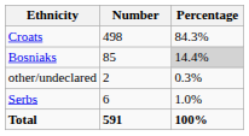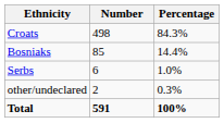 <table class="wikitable">
 <tr>
 <th width="100px">Ethnicity</th>
 <th width="80px">Number</th>
 <th width="80px">Percentage</th>
 </tr>
 <tr>
 <td><a href='#'>Croats</a></td>
 <td>498</td>
 <td>84.3%</td>
 </tr>
 <tr>
 <td><a href='#'>Bosniaks</a></td>
 <td>85</td>
-<td style="background: lightgrey;">14.4%</td>
+<td>14.4%</td>
+</tr>
+<tr>
+<td><a href='#'>Serbs</a></td>
+<td>6</td>
+<td>1.0%</td>
 </tr>
 <tr>
 <td>other/undeclared</td>
 <td>2</td>
 <td>0.3%</td>
 </tr>
 <tr>
-<td><a href='#'>Serbs</a></td>
-<td>6</td>
-<td>1.0%</td>
-</tr>
-<tr>
 <td><strong>Total</strong></td>
 <td><strong>591</strong></td>
 <td><strong>100%</strong></td>
 </tr>
 </table>
